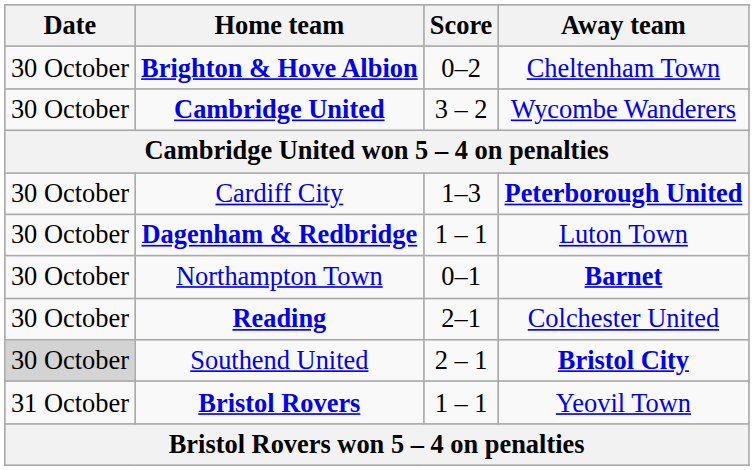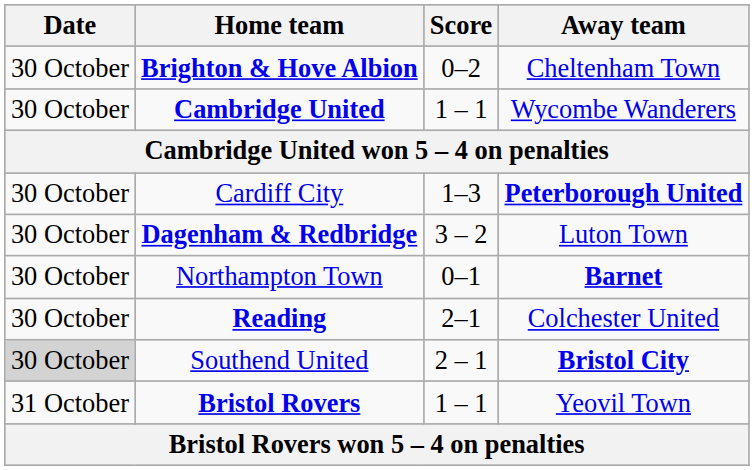 <table class="wikitable" style="text-align: center">
 <tr>
 <th>Date</th>
 <th>Home team</th>
 <th>Score</th>
 <th>Away team</th>
 </tr>
 <tr>
 <td>30 October</td>
 <td><strong><a href='#'>Brighton & Hove Albion</a></strong></td>
 <td>0–2</td>
 <td><a href='#'>Cheltenham Town</a></td>
 </tr>
 <tr>
 <td>30 October</td>
 <td><strong><a href='#'>Cambridge United</a></strong></td>
-<td>3 – 2</td>
+<td>1 – 1</td>
 <td><a href='#'>Wycombe Wanderers</a></td>
 </tr>
 <tr>
 <th colspan="5">Cambridge United won 5 – 4 on penalties</th>
 </tr>
 <tr>
 <td>30 October</td>
 <td><a href='#'>Cardiff City</a></td>
 <td>1–3</td>
 <td><strong><a href='#'>Peterborough United</a></strong></td>
 </tr>
 <tr>
 <td>30 October</td>
 <td><strong><a href='#'>Dagenham & Redbridge</a></strong></td>
-<td>1 – 1</td>
+<td>3 – 2</td>
 <td><a href='#'>Luton Town</a></td>
 </tr>
 <tr>
 <td>30 October</td>
 <td><a href='#'>Northampton Town</a></td>
 <td>0–1</td>
 <td><strong><a href='#'>Barnet</a></strong></td>
 </tr>
 <tr>
 <td>30 October</td>
 <td><strong><a href='#'>Reading</a></strong></td>
 <td>2–1</td>
 <td><a href='#'>Colchester United</a></td>
 </tr>
 <tr>
 <td style="background: lightgrey;">30 October</td>
 <td><a href='#'>Southend United</a></td>
 <td>2 – 1</td>
 <td><strong><a href='#'>Bristol City</a></strong></td>
 </tr>
 <tr>
 <td>31 October</td>
 <td><strong><a href='#'>Bristol Rovers</a></strong></td>
 <td>1 – 1</td>
 <td><a href='#'>Yeovil Town</a></td>
 </tr>
 <tr>
 <th colspan="5">Bristol Rovers won 5 – 4 on penalties</th>
 </tr>
 </table>
